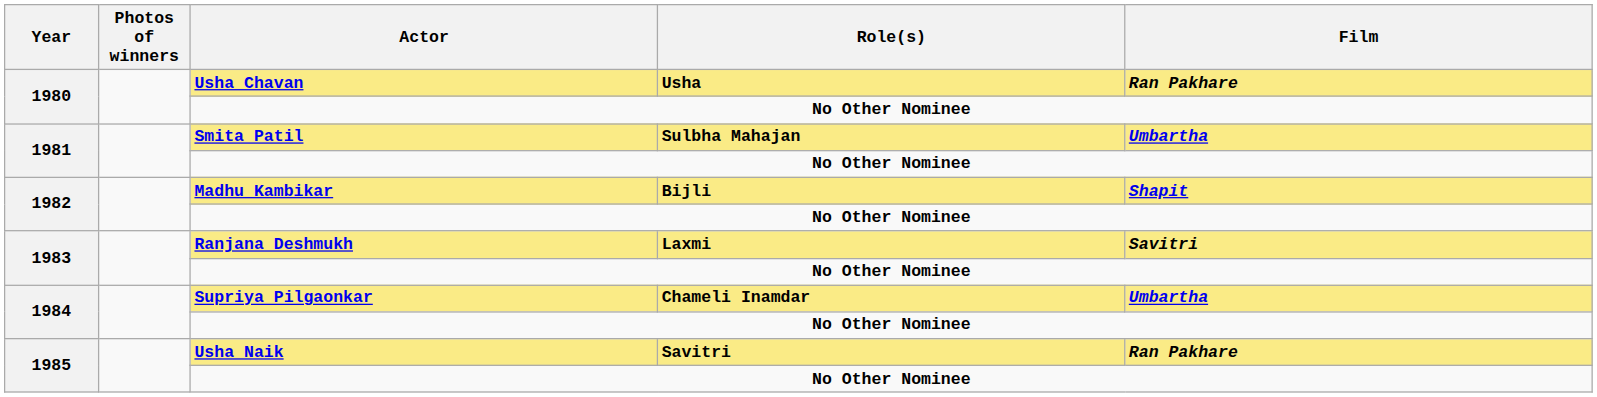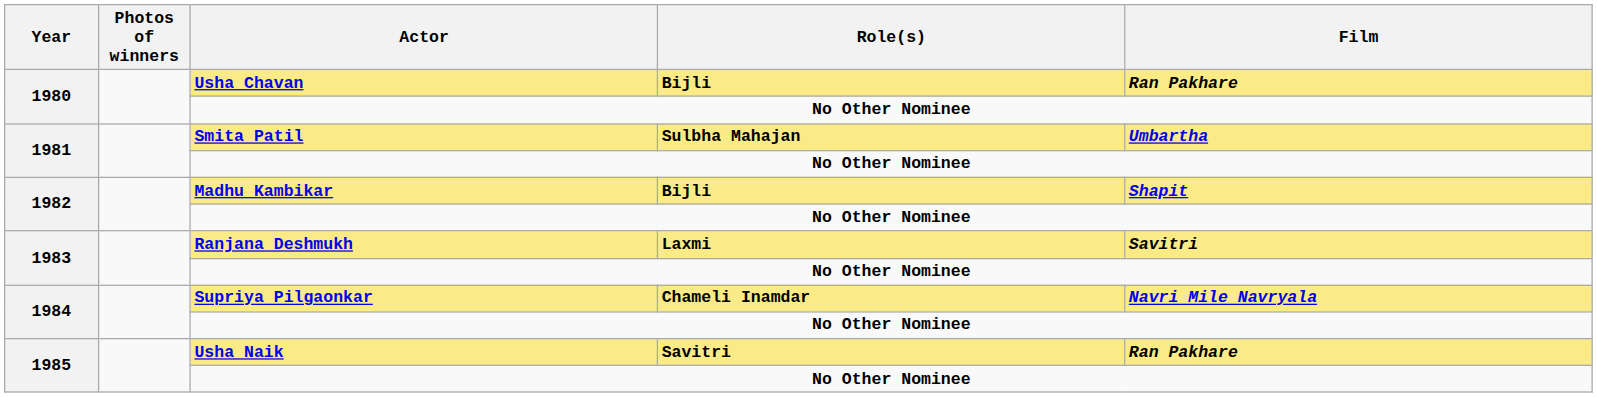 <table class="wikitable sortable" style="text-align:left;">
 <tr>
 <th scope="col" style="width:3%; text-align:center;">Year</th>
 <th scope="col" style="width:1%; text-align:center;">Photos of winners</th>
 <th scope="col" style="width:15%;text-align:center;">Actor</th>
 <th scope="col" style="width:15%;text-align:center;">Role(s)</th>
 <th scope="col" style="width:15%;text-align:center;">Film</th>
 </tr>
 <tr>
 <th scope="row" rowspan=2 style="text-align:center">1980</th>
 <td rowspan=2 style="text-align:center"></td>
 <td style="background:#FAEB86;"><strong><a href='#'>Usha Chavan</a></strong> </td>
-<td style="background:#FAEB86;"><strong>Usha</strong></td>
+<td style="background:#FAEB86;"><strong>Bijli</strong></td>
 <td style="background:#FAEB86;"><strong><em>Ran Pakhare</em></strong></td>
 </tr>
 <tr>
 <td colspan =3 style="text-align:center"><strong>No Other Nominee</strong></td>
 </tr>
 <tr>
 <th scope="row" rowspan=2 style="text-align:center">1981</th>
 <td rowspan=2 style="text-align:center"></td>
 <td style="background:#FAEB86;"><strong><a href='#'>Smita Patil</a></strong> </td>
 <td style="background:#FAEB86;"><strong>Sulbha Mahajan</strong></td>
 <td style="background:#FAEB86;"><strong><em><a href='#'>Umbartha</a></em></strong></td>
 </tr>
 <tr>
 <td colspan =3 style="text-align:center"><strong>No Other Nominee</strong></td>
 </tr>
 <tr>
 <th scope="row" rowspan=2 style="text-align:center">1982</th>
 <td rowspan=2 style="text-align:center"></td>
 <td style="background:#FAEB86;"><strong><a href='#'>Madhu Kambikar</a></strong> </td>
 <td style="background:#FAEB86;"><strong>Bijli</strong></td>
 <td style="background:#FAEB86;"><strong><em><a href='#'>Shapit</a></em></strong></td>
 </tr>
 <tr>
 <td colspan =3 style="text-align:center"><strong>No Other Nominee</strong></td>
 </tr>
 <tr>
 <th scope="row" rowspan=2 style="text-align:center">1983</th>
 <td rowspan=2 style="text-align:center"></td>
 <td style="background:#FAEB86;"><strong><a href='#'>Ranjana Deshmukh</a></strong> </td>
 <td style="background:#FAEB86;"><strong>Laxmi</strong></td>
 <td style="background:#FAEB86;"><strong><em>Savitri</em></strong></td>
 </tr>
 <tr>
 <td colspan =3 style="text-align:center"><strong>No Other Nominee</strong></td>
 </tr>
 <tr>
 <th scope="row" rowspan=2 style="text-align:center">1984</th>
 <td rowspan=2 style="text-align:center"></td>
 <td style="background:#FAEB86;"><strong><a href='#'>Supriya Pilgaonkar</a></strong> </td>
 <td style="background:#FAEB86;"><strong>Chameli Inamdar</strong></td>
-<td style="background:#FAEB86;"><strong><em><a href='#'>Umbartha</a></em></strong></td>
+<td style="background:#FAEB86;"><strong><em><a href='#'>Navri Mile Navryala</a></em></strong></td>
 </tr>
 <tr>
 <td colspan =3 style="text-align:center"><strong>No Other Nominee</strong></td>
 </tr>
 <tr>
 <th scope="row" rowspan=2 style="text-align:center">1985</th>
 <td rowspan=2 style="text-align:center"></td>
 <td style="background:#FAEB86;"><strong><a href='#'>Usha Naik</a></strong></td>
 <td style="background:#FAEB86;"><strong>Savitri</strong></td>
 <td style="background:#FAEB86;"><strong><em>Ran Pakhare</em></strong></td>
 </tr>
 <tr>
 <td colspan =3 style="text-align:center"><strong>No Other Nominee</strong></td>
 </tr>
 </table>
